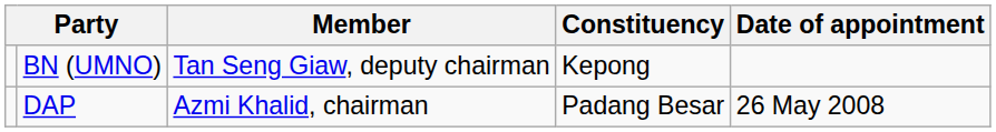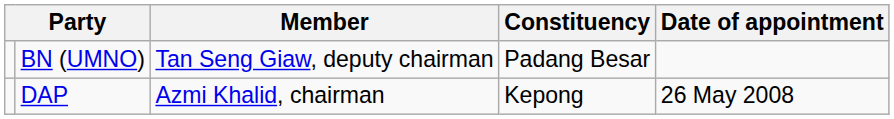 <table class=wikitable>
 <tr>
 <th colspan=2>Party</th>
 <th>Member</th>
 <th>Constituency</th>
 <th>Date of appointment</th>
 </tr>
 <tr>
 <td></td>
 <td><a href='#'>BN</a> (<a href='#'>UMNO</a>)</td>
 <td><a href='#'>Tan Seng Giaw</a>, deputy chairman</td>
-<td>Kepong</td>
+<td>Padang Besar</td>
 <td></td>
 </tr>
 <tr>
 <td></td>
 <td><a href='#'>DAP</a></td>
 <td><a href='#'>Azmi Khalid</a>, chairman</td>
-<td>Padang Besar</td>
+<td>Kepong</td>
 <td>26 May 2008</td>
 </tr>
 </table>
